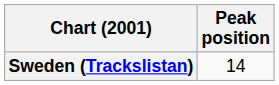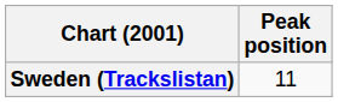 <table class="wikitable plainrowheaders" style="text-align:center">
 <tr>
 <th scope="col">Chart (2001)</th>
 <th scope="col">Peak<br>position</th>
 </tr>
 <tr>
 <th scope="row">Sweden (<a href='#'>Trackslistan</a>)</th>
-<td>14</td>
+<td>11</td>
 </tr>
 </table>
